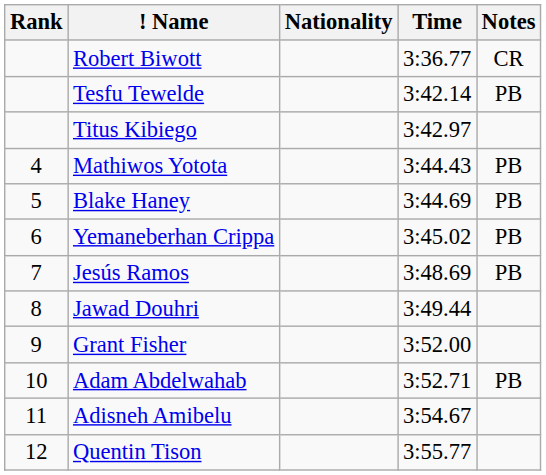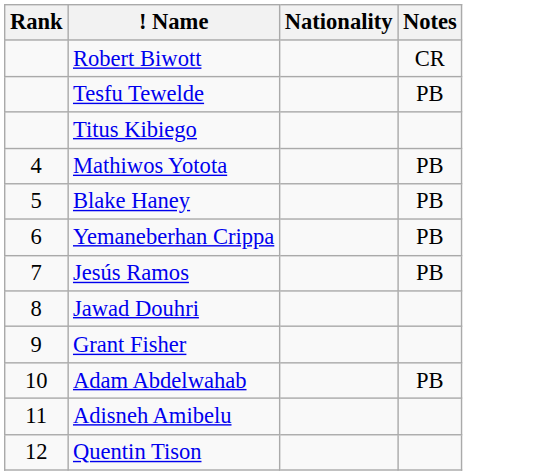 <table class="wikitable sortable" style="text-align:center">
 <tr>
 <th>Rank</th>
 <th>! Name</th>
 <th>Nationality</th>
-<th>Time</th>
 <th>Notes</th>
 </tr>
 <tr>
 <td></td>
 <td align=left><a href='#'>Robert Biwott</a></td>
 <td align=left></td>
-<td>3:36.77</td>
 <td>CR</td>
 </tr>
 <tr>
 <td></td>
 <td align=left><a href='#'>Tesfu Tewelde</a></td>
 <td align=left></td>
-<td>3:42.14</td>
 <td>PB</td>
 </tr>
 <tr>
 <td></td>
 <td align=left><a href='#'>Titus Kibiego</a></td>
 <td align=left></td>
-<td>3:42.97</td>
 <td></td>
 </tr>
 <tr>
 <td>4</td>
 <td align=left><a href='#'>Mathiwos Yotota</a></td>
 <td align=left></td>
-<td>3:44.43</td>
 <td>PB</td>
 </tr>
 <tr>
 <td>5</td>
 <td align=left><a href='#'>Blake Haney</a></td>
 <td align=left></td>
-<td>3:44.69</td>
 <td>PB</td>
 </tr>
 <tr>
 <td>6</td>
 <td align=left><a href='#'>Yemaneberhan Crippa</a></td>
 <td align=left></td>
-<td>3:45.02</td>
 <td>PB</td>
 </tr>
 <tr>
 <td>7</td>
 <td align=left><a href='#'>Jesús Ramos</a></td>
 <td align=left></td>
-<td>3:48.69</td>
 <td>PB</td>
 </tr>
 <tr>
 <td>8</td>
 <td align=left><a href='#'>Jawad Douhri</a></td>
 <td align=left></td>
-<td>3:49.44</td>
 <td></td>
 </tr>
 <tr>
 <td>9</td>
 <td align=left><a href='#'>Grant Fisher</a></td>
 <td align=left></td>
-<td>3:52.00</td>
 <td></td>
 </tr>
 <tr>
 <td>10</td>
 <td align=left><a href='#'>Adam Abdelwahab</a></td>
 <td align=left></td>
-<td>3:52.71</td>
 <td>PB</td>
 </tr>
 <tr>
 <td>11</td>
 <td align=left><a href='#'>Adisneh Amibelu</a></td>
 <td align=left></td>
-<td>3:54.67</td>
 <td></td>
 </tr>
 <tr>
 <td>12</td>
 <td align=left><a href='#'>Quentin Tison</a></td>
 <td align=left></td>
-<td>3:55.77</td>
 <td></td>
 </tr>
 </table>
